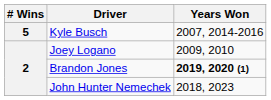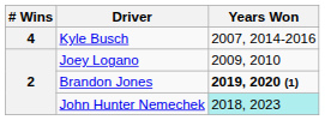 <table class="wikitable" style="font-size: 95%;">
 <tr>
 <th># Wins</th>
 <th>Driver</th>
 <th>Years Won</th>
 </tr>
 <tr>
-<th>5</th>
+<th>4</th>
 <td><a href='#'>Kyle Busch</a></td>
 <td>2007, 2014-2016</td>
 </tr>
 <tr>
 <th rowspan=3>2</th>
 <td><a href='#'>Joey Logano</a></td>
 <td>2009, 2010</td>
 </tr>
 <tr>
 <td><a href='#'>Brandon Jones</a></td>
 <td><strong>2019, 2020 <small>(1)</small></strong></td>
 </tr>
 <tr>
 <td><a href='#'>John Hunter Nemechek</a></td>
-<td>2018, 2023</td>
+<td style="background: paleturquoise;">2018, 2023</td>
 </tr>
 </table>
